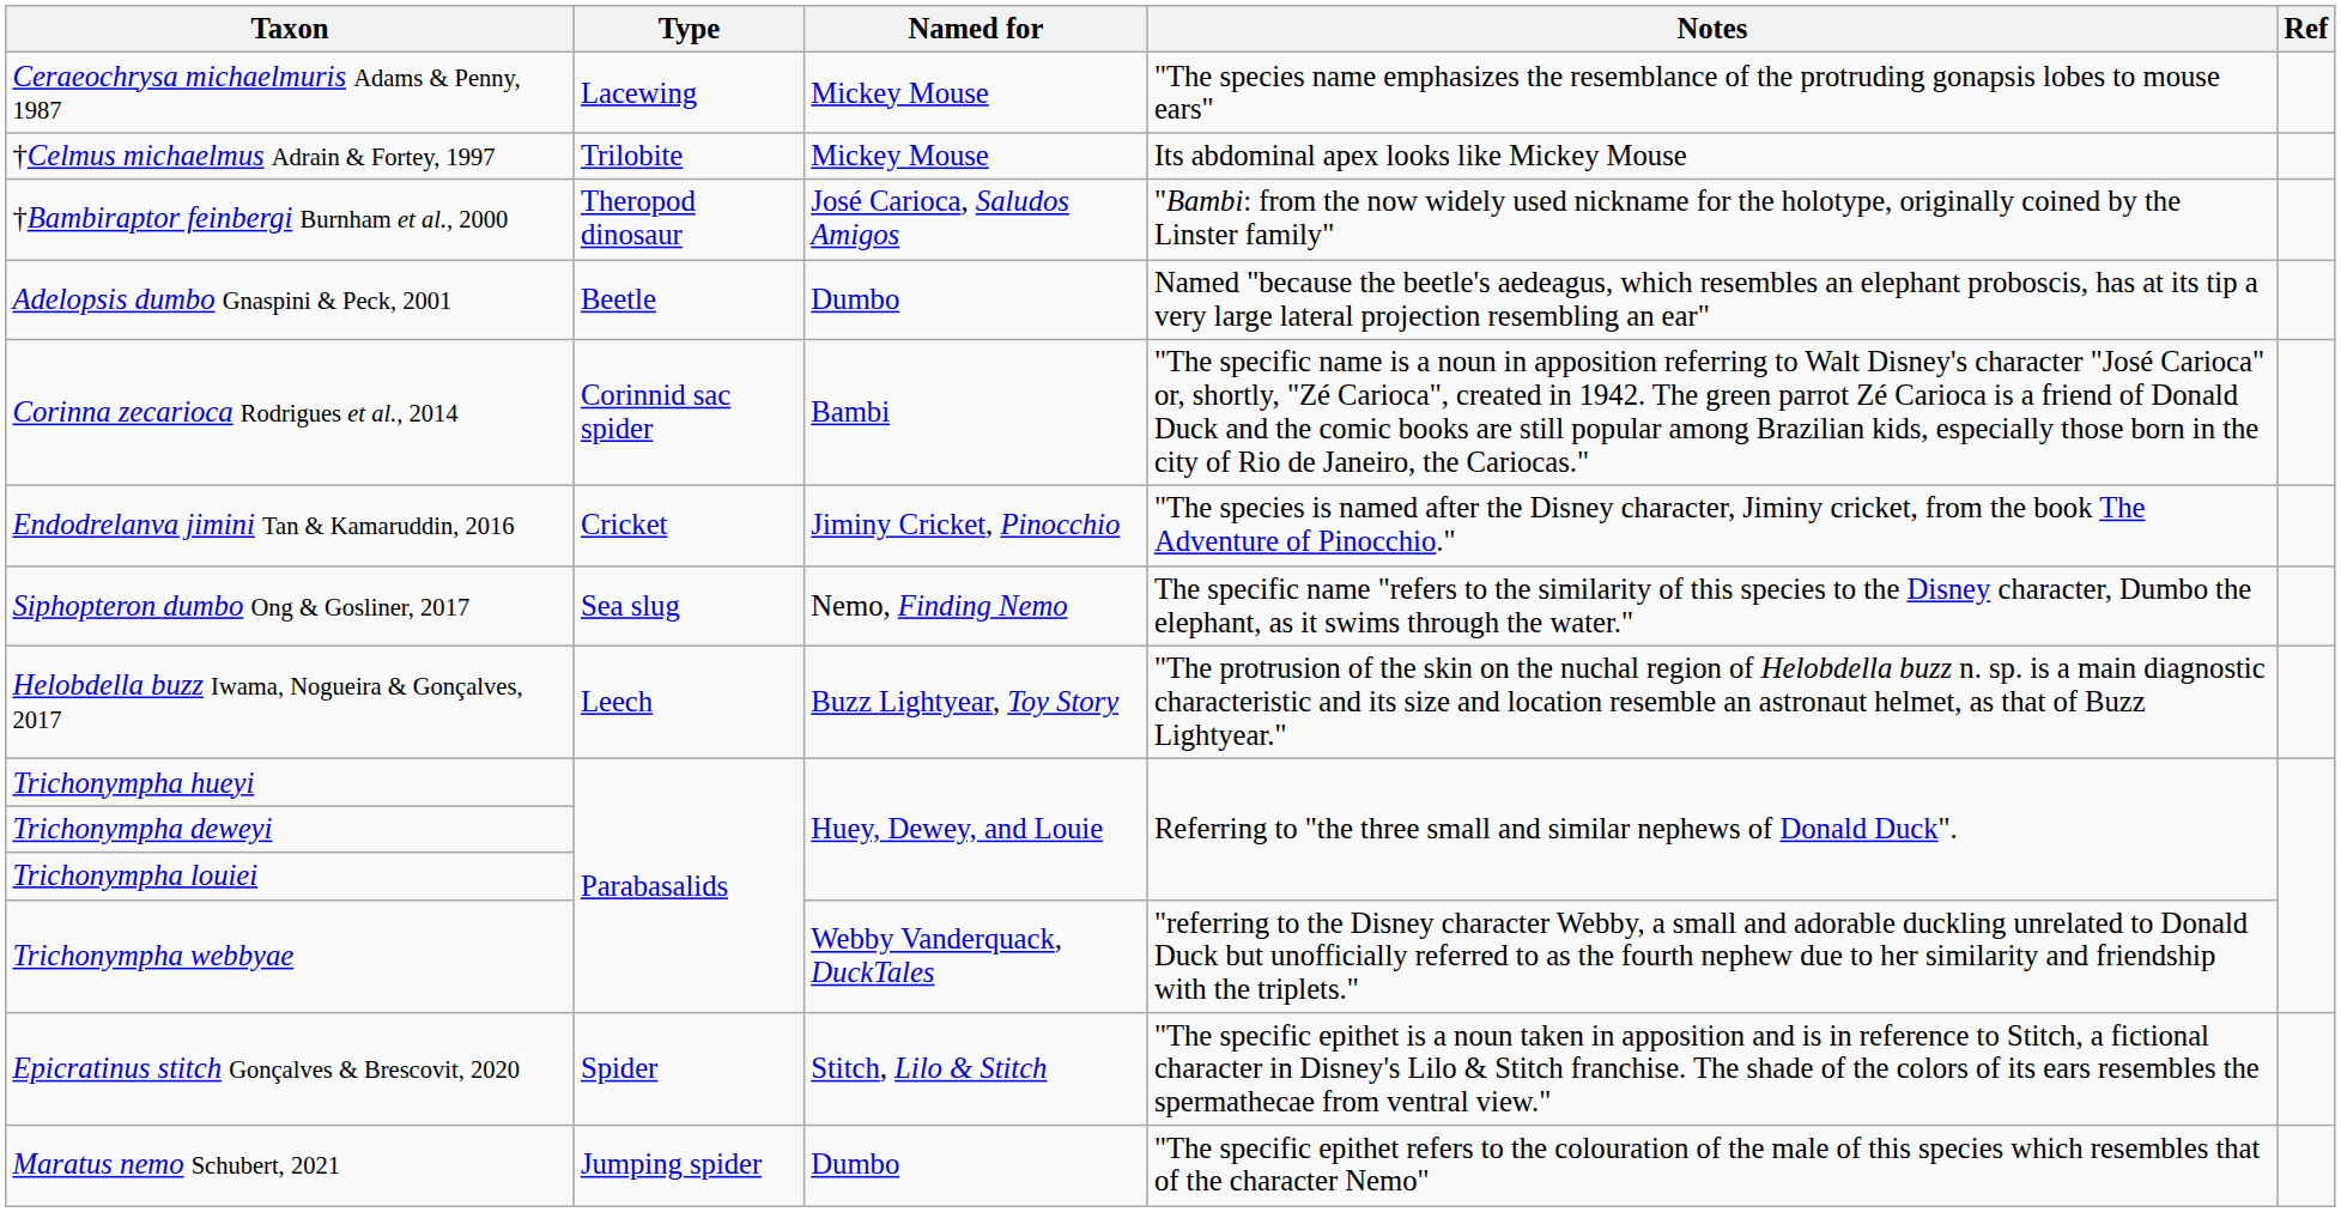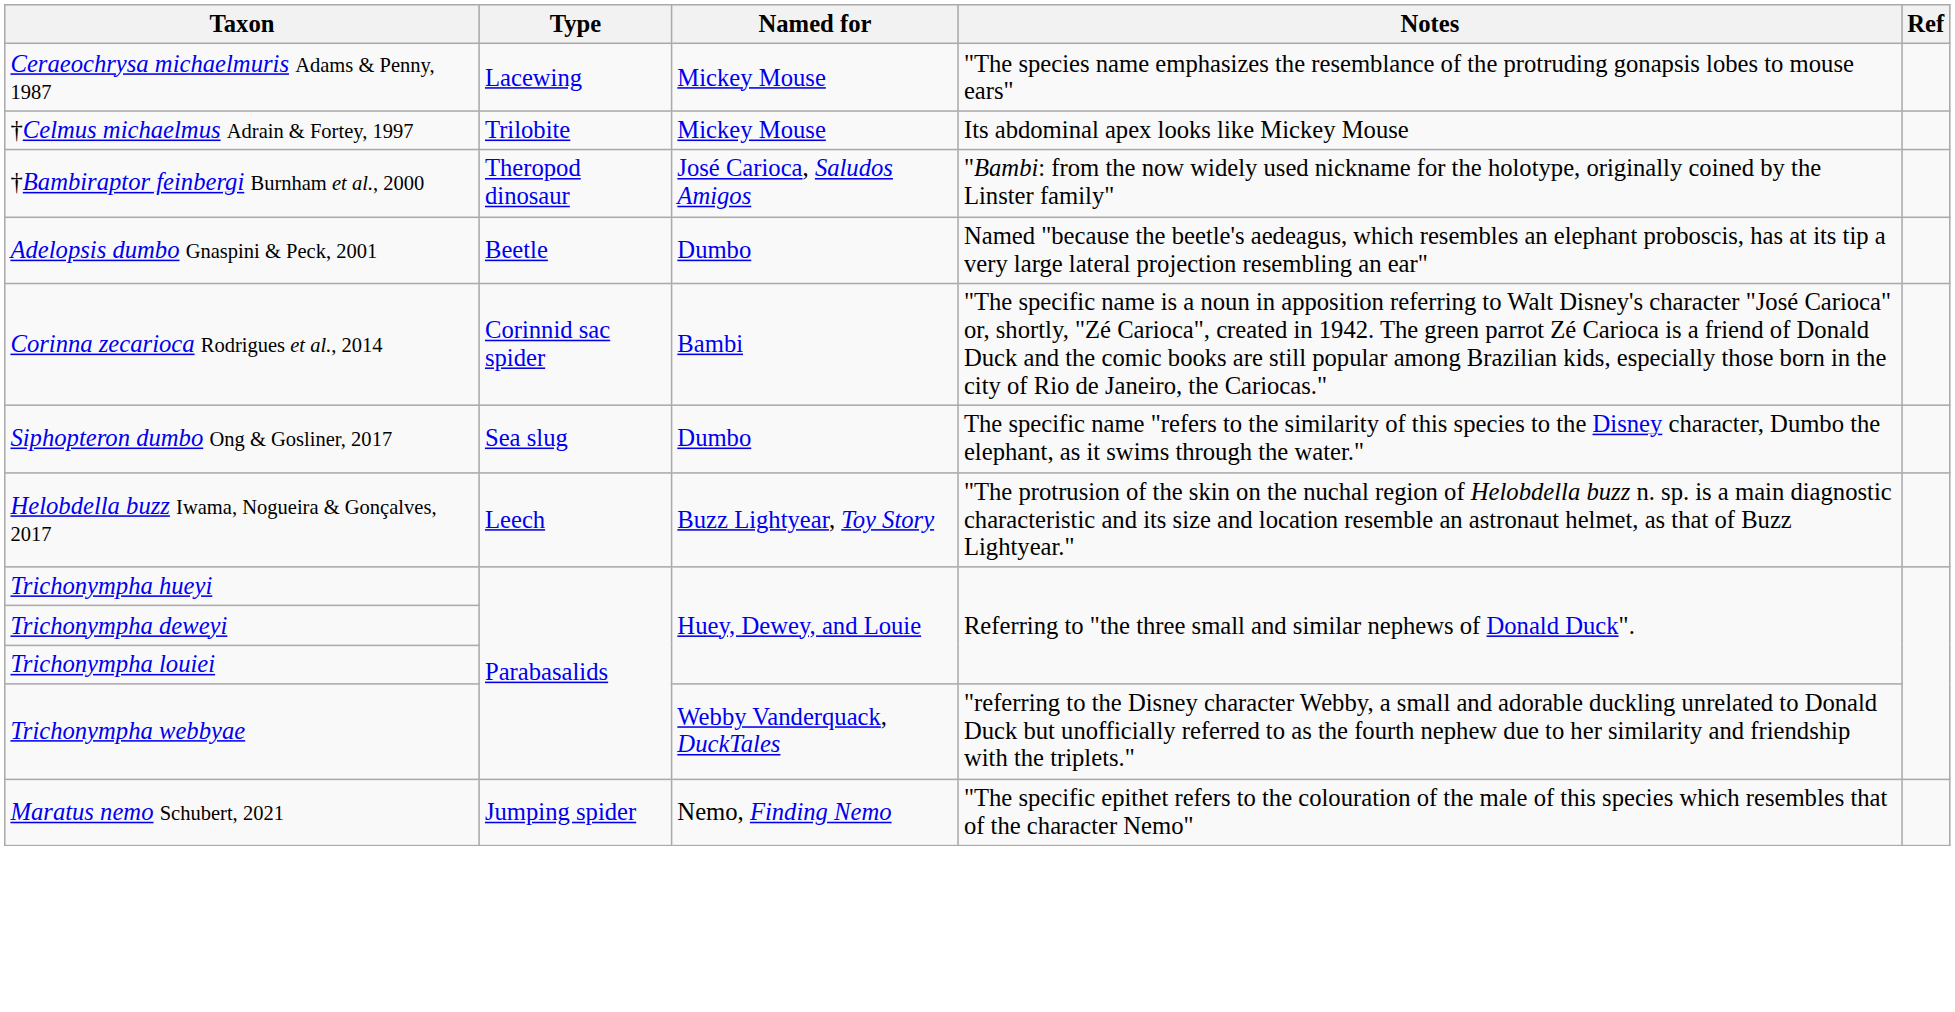 <table class="wikitable sortable" width="100%">
 <tr>
 <th style="width:25%;">Taxon</th>
 <th style="width:10%;">Type</th>
 <th style="width:15%;">Named for</th>
 <th style="width:50%;">Notes</th>
 <th class="unsortable">Ref</th>
 </tr>
 <tr>
 <td><a href='#'><em>Ceraeochrysa michaelmuris</em></a> <small>Adams & Penny, 1987</small></td>
 <td><a href='#'>Lacewing</a></td>
 <td><a href='#'>Mickey Mouse</a></td>
 <td>"The species name emphasizes the resemblance of the protruding gonapsis lobes to mouse ears"</td>
 <td></td>
 </tr>
 <tr>
 <td>†<a href='#'><em>Celmus michaelmus</em></a> <small>Adrain & Fortey, 1997</small></td>
 <td><a href='#'>Trilobite</a></td>
 <td><a href='#'>Mickey Mouse</a></td>
 <td>Its abdominal apex looks like Mickey Mouse</td>
 <td></td>
 </tr>
 <tr>
 <td>†<em><a href='#'>Bambiraptor feinbergi</a></em> <small>Burnham <em>et al.</em>, 2000</small></td>
 <td><a href='#'>Theropod</a> <a href='#'>dinosaur</a></td>
 <td><a href='#'>José Carioca</a>, <em><a href='#'>Saludos Amigos</a></em></td>
 <td>"<em>Bambi</em>: from the now widely used nickname for the holotype, originally coined by the Linster family"</td>
 <td></td>
 </tr>
 <tr>
 <td><em><a href='#'>Adelopsis dumbo</a></em> <small>Gnaspini & Peck, 2001</small></td>
 <td><a href='#'>Beetle</a></td>
 <td><a href='#'>Dumbo</a></td>
 <td>Named "because the beetle's aedeagus, which resembles an elephant proboscis, has at its tip a very large lateral projection resembling an ear"</td>
 <td></td>
 </tr>
 <tr>
 <td><em><a href='#'>Corinna zecarioca</a></em> <small>Rodrigues <em>et al.</em>, 2014</small></td>
 <td><a href='#'>Corinnid sac spider</a></td>
 <td><a href='#'>Bambi</a></td>
 <td>"The specific name is a noun in apposition referring to Walt Disney's character "José Carioca" or, shortly, "Zé Carioca", created in 1942. The green parrot Zé Carioca is a friend of Donald Duck and the comic books are still popular among Brazilian kids, especially those born in the city of Rio de Janeiro, the Cariocas."</td>
 <td></td>
 </tr>
 <tr>
-<td><a href='#'><em>Endodrelanva jimini</em></a> <small>Tan & Kamaruddin, 2016</small></td>
-<td><a href='#'>Cricket</a></td>
-<td><a href='#'>Jiminy Cricket</a>, <a href='#'><em>Pinocchio</em></a></td>
-<td>"The species is named after the Disney character, Jiminy cricket, from the book <a href='#'>The Adventure of Pinocchio</a>."</td>
-<td></td>
-</tr>
-<tr>
 <td><a href='#'><em>Siphopteron dumbo</em></a> <small>Ong & Gosliner, 2017</small></td>
 <td><a href='#'>Sea slug</a></td>
-<td>Nemo, <em><a href='#'>Finding Nemo</a></em></td>
+<td><a href='#'>Dumbo</a></td>
 <td>The specific name "refers to the similarity of this species to the <a href='#'>Disney</a> character, Dumbo the elephant, as it swims through the water."</td>
 <td></td>
 </tr>
 <tr>
 <td><em><a href='#'>Helobdella buzz</a></em> <small>Iwama, Nogueira & Gonçalves, 2017</small></td>
 <td><a href='#'>Leech</a></td>
 <td><a href='#'>Buzz Lightyear</a>, <a href='#'><em>Toy Story</em></a></td>
 <td>"The protrusion of the skin on the nuchal region of <em>Helobdella buzz</em> n. sp. is a main diagnostic characteristic and its size and location resemble an astronaut helmet, as that of Buzz Lightyear."</td>
 <td></td>
 </tr>
 <tr>
 <td><em><a href='#'>Trichonympha hueyi</a></em> </td>
 <td rowspan="4"><a href='#'>Parabasalids</a></td>
 <td rowspan="3"><a href='#'>Huey, Dewey, and Louie</a></td>
 <td rowspan="3">Referring to "the three small and similar nephews of <a href='#'>Donald Duck</a>".</td>
 <td rowspan="4"></td>
 </tr>
 <tr>
 <td><em><a href='#'>Trichonympha deweyi</a></em> </td>
 </tr>
 <tr>
 <td><em><a href='#'>Trichonympha louiei</a></em> </td>
 </tr>
 <tr>
 <td><em><a href='#'>Trichonympha webbyae</a></em> </td>
 <td><a href='#'>Webby Vanderquack</a>, <em><a href='#'>DuckTales</a></em></td>
 <td>"referring to the Disney character Webby, a small and adorable duckling unrelated to Donald Duck but unofficially referred to as the fourth nephew due to her similarity and friendship with the triplets."</td>
 </tr>
 <tr>
-<td><em><a href='#'>Epicratinus stitch</a></em> <small>Gonçalves & Brescovit, 2020</small></td>
-<td><a href='#'>Spider</a></td>
-<td><a href='#'>Stitch</a>, <em><a href='#'>Lilo & Stitch</a></em></td>
-<td>"The specific epithet is a noun taken in apposition and is in reference to Stitch, a fictional character in Disney's Lilo & Stitch franchise. The shade of the colors of its ears resembles the spermathecae from ventral view."</td>
-<td></td>
-</tr>
-<tr>
 <td><a href='#'><em>Maratus nemo</em></a> <small>Schubert, 2021</small></td>
 <td><a href='#'>Jumping spider</a></td>
-<td><a href='#'>Dumbo</a></td>
+<td>Nemo, <em><a href='#'>Finding Nemo</a></em></td>
 <td>"The specific epithet refers to the colouration of the male of this species which resembles that of the character Nemo"</td>
 <td></td>
 </tr>
 </table>
